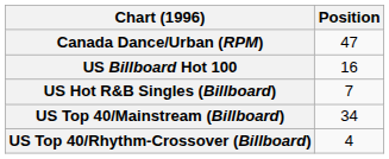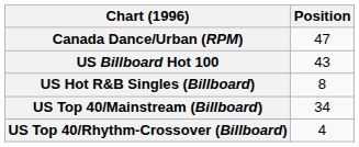 <table class="wikitable sortable plainrowheaders" style="text-align:center">
 <tr>
 <th>Chart (1996)</th>
 <th>Position</th>
 </tr>
 <tr>
 <th scope="row">Canada Dance/Urban (<em>RPM</em>)</th>
 <td>47</td>
 </tr>
 <tr>
 <th scope="row">US <em>Billboard</em> Hot 100</th>
-<td>16</td>
+<td>43</td>
 </tr>
 <tr>
 <th scope="row">US Hot R&B Singles (<em>Billboard</em>)</th>
-<td>7</td>
+<td>8</td>
 </tr>
 <tr>
 <th scope="row">US Top 40/Mainstream (<em>Billboard</em>)</th>
 <td>34</td>
 </tr>
 <tr>
 <th scope="row">US Top 40/Rhythm-Crossover (<em>Billboard</em>)</th>
 <td>4</td>
 </tr>
 </table>
